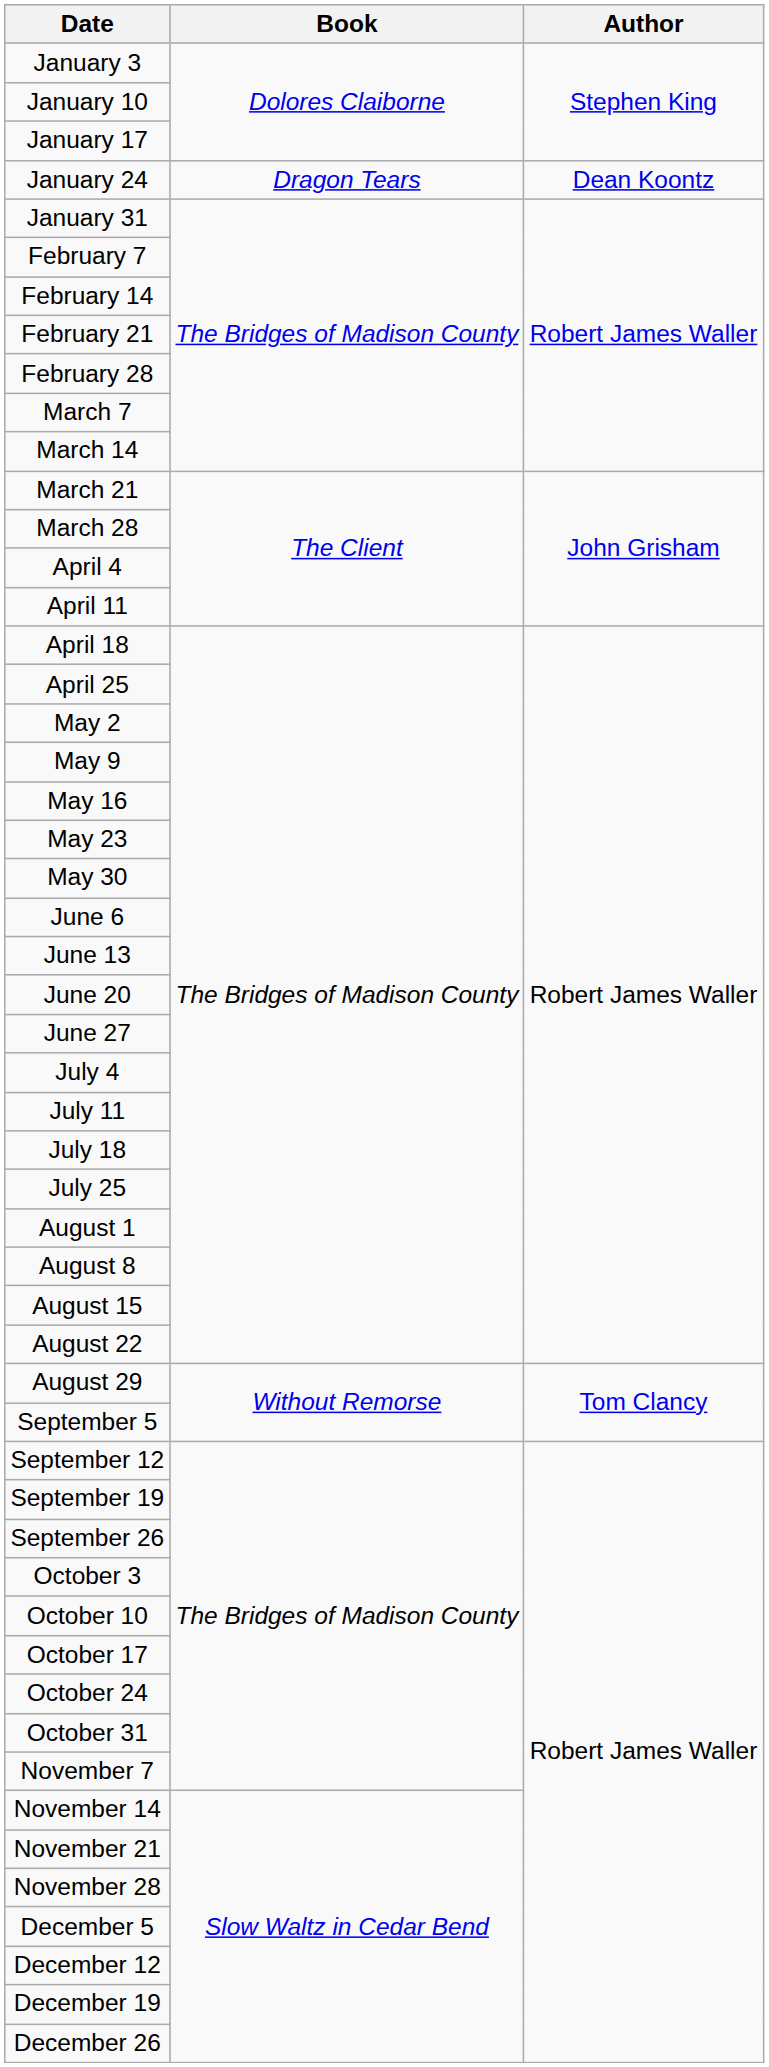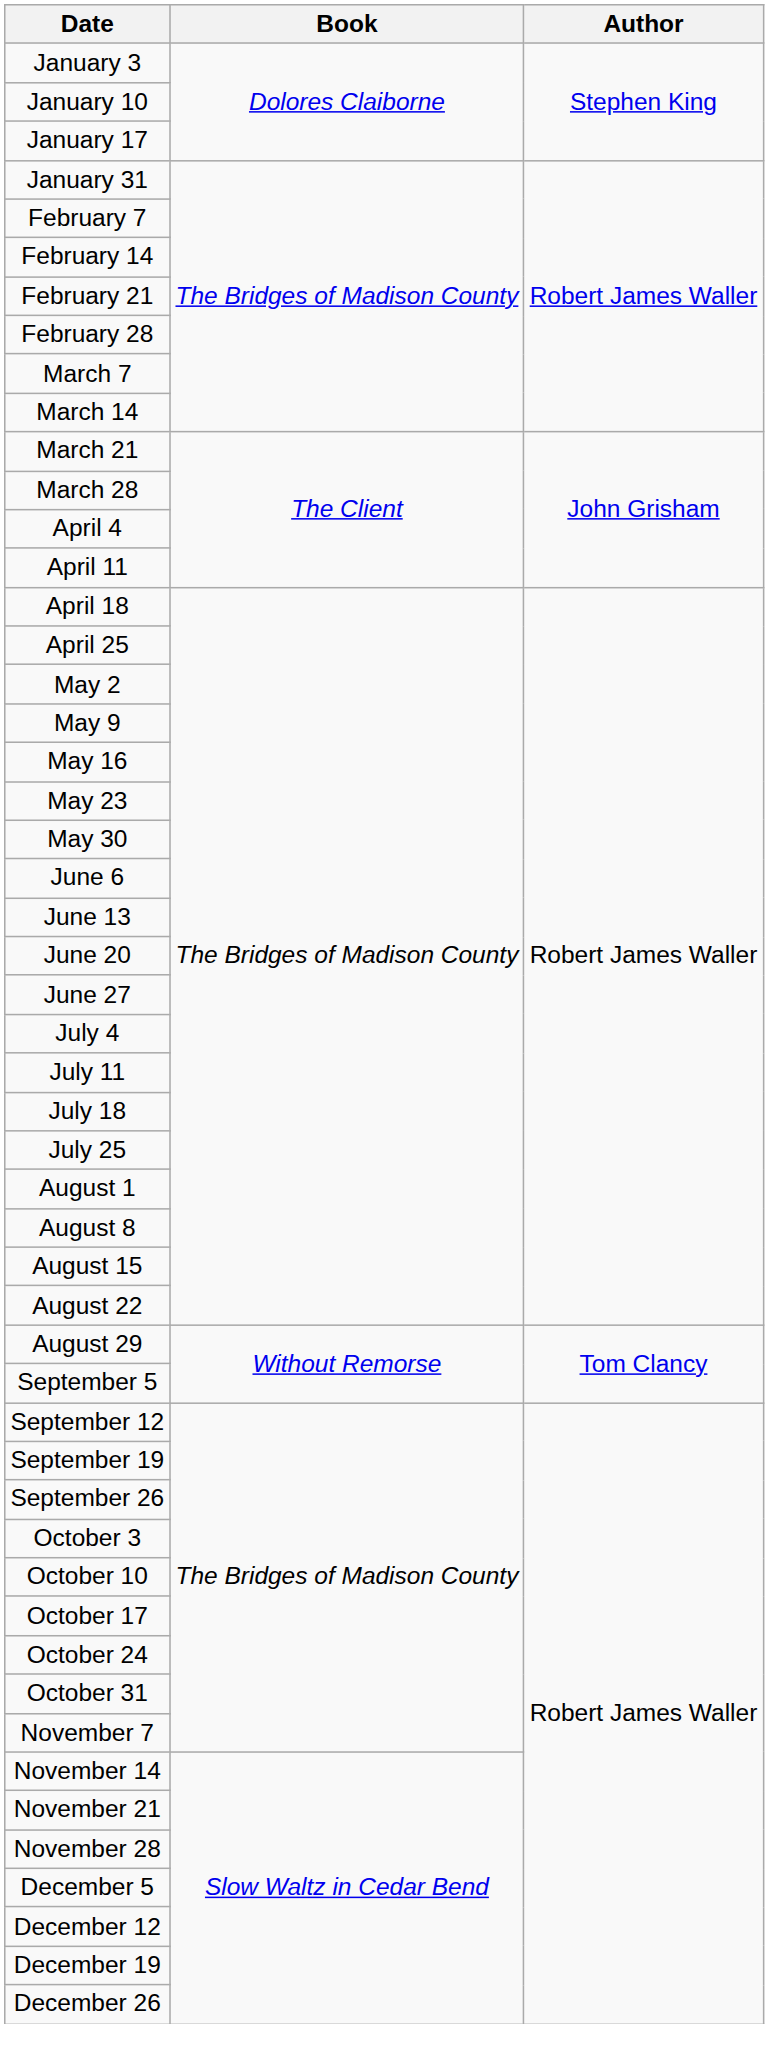 <table class="wikitable sortable" style="text-align: center">
 <tr>
 <th>Date</th>
 <th>Book</th>
 <th>Author</th>
 </tr>
 <tr>
 <td>January 3</td>
 <td rowspan=3><em><a href='#'>Dolores Claiborne</a></em></td>
 <td rowspan=3><a href='#'>Stephen King</a></td>
 </tr>
 <tr>
 <td>January 10</td>
 </tr>
 <tr>
 <td>January 17</td>
-</tr>
-<tr>
-<td>January 24</td>
-<td><em><a href='#'>Dragon Tears</a></em></td>
-<td><a href='#'>Dean Koontz</a></td>
 </tr>
 <tr>
 <td>January 31</td>
 <td rowspan=7><em><a href='#'>The Bridges of Madison County</a></em></td>
 <td rowspan=7><a href='#'>Robert James Waller</a></td>
 </tr>
 <tr>
 <td>February 7</td>
 </tr>
 <tr>
 <td>February 14</td>
 </tr>
 <tr>
 <td>February 21</td>
 </tr>
 <tr>
 <td>February 28</td>
 </tr>
 <tr>
 <td>March 7</td>
 </tr>
 <tr>
 <td>March 14</td>
 </tr>
 <tr>
 <td>March 21</td>
 <td rowspan=4><em><a href='#'>The Client</a></em></td>
 <td rowspan=4><a href='#'>John Grisham</a></td>
 </tr>
 <tr>
 <td>March 28</td>
 </tr>
 <tr>
 <td>April 4</td>
 </tr>
 <tr>
 <td>April 11</td>
 </tr>
 <tr>
 <td>April 18</td>
 <td rowspan=19><em>The Bridges of Madison County</em></td>
 <td rowspan=19>Robert James Waller</td>
 </tr>
 <tr>
 <td>April 25</td>
 </tr>
 <tr>
 <td>May 2</td>
 </tr>
 <tr>
 <td>May 9</td>
 </tr>
 <tr>
 <td>May 16</td>
 </tr>
 <tr>
 <td>May 23</td>
 </tr>
 <tr>
 <td>May 30</td>
 </tr>
 <tr>
 <td>June 6</td>
 </tr>
 <tr>
 <td>June 13</td>
 </tr>
 <tr>
 <td>June 20</td>
 </tr>
 <tr>
 <td>June 27</td>
 </tr>
 <tr>
 <td>July 4</td>
 </tr>
 <tr>
 <td>July 11</td>
 </tr>
 <tr>
 <td>July 18</td>
 </tr>
 <tr>
 <td>July 25</td>
 </tr>
 <tr>
 <td>August 1</td>
 </tr>
 <tr>
 <td>August 8</td>
 </tr>
 <tr>
 <td>August 15</td>
 </tr>
 <tr>
 <td>August 22</td>
 </tr>
 <tr>
 <td>August 29</td>
 <td rowspan=2><em><a href='#'>Without Remorse</a></em></td>
 <td rowspan=2><a href='#'>Tom Clancy</a></td>
 </tr>
 <tr>
 <td>September 5</td>
 </tr>
 <tr>
 <td>September 12</td>
 <td rowspan=9><em>The Bridges of Madison County</em></td>
 <td rowspan=16>Robert James Waller</td>
 </tr>
 <tr>
 <td>September 19</td>
 </tr>
 <tr>
 <td>September 26</td>
 </tr>
 <tr>
 <td>October 3</td>
 </tr>
 <tr>
 <td>October 10</td>
 </tr>
 <tr>
 <td>October 17</td>
 </tr>
 <tr>
 <td>October 24</td>
 </tr>
 <tr>
 <td>October 31</td>
 </tr>
 <tr>
 <td>November 7</td>
 </tr>
 <tr>
 <td>November 14</td>
 <td rowspan=7><em><a href='#'>Slow Waltz in Cedar Bend</a></em></td>
 </tr>
 <tr>
 <td>November 21</td>
 </tr>
 <tr>
 <td>November 28</td>
 </tr>
 <tr>
 <td>December 5</td>
 </tr>
 <tr>
 <td>December 12</td>
 </tr>
 <tr>
 <td>December 19</td>
 </tr>
 <tr>
 <td>December 26</td>
 </tr>
 </table>
